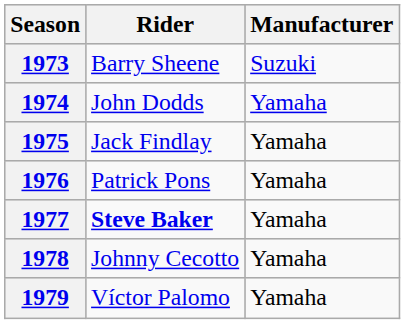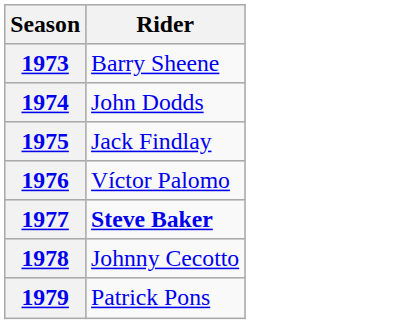 <table class="wikitable" style="font-size: 95%;">
 <tr>
 <th>Season</th>
 <th>Rider</th>
-<th>Manufacturer</th>
 </tr>
 <tr>
 <th><a href='#'>1973</a></th>
 <td> <a href='#'>Barry Sheene</a></td>
-<td><a href='#'>Suzuki</a></td>
 </tr>
 <tr>
 <th><a href='#'>1974</a></th>
 <td> <a href='#'>John Dodds</a></td>
-<td><a href='#'>Yamaha</a></td>
 </tr>
 <tr>
 <th><a href='#'>1975</a></th>
 <td> <a href='#'>Jack Findlay</a></td>
-<td>Yamaha</td>
 </tr>
 <tr>
 <th><a href='#'>1976</a></th>
-<td> <a href='#'>Patrick Pons</a></td>
-<td>Yamaha</td>
+<td> <a href='#'>Víctor Palomo</a></td>
 </tr>
 <tr>
 <th><a href='#'>1977</a></th>
 <td><strong> <a href='#'>Steve Baker</a></strong></td>
-<td>Yamaha</td>
 </tr>
 <tr>
 <th><a href='#'>1978</a></th>
 <td> <a href='#'>Johnny Cecotto</a></td>
-<td>Yamaha</td>
 </tr>
 <tr>
 <th><a href='#'>1979</a></th>
-<td> <a href='#'>Víctor Palomo</a></td>
-<td>Yamaha</td>
+<td> <a href='#'>Patrick Pons</a></td>
 </tr>
 </table>
